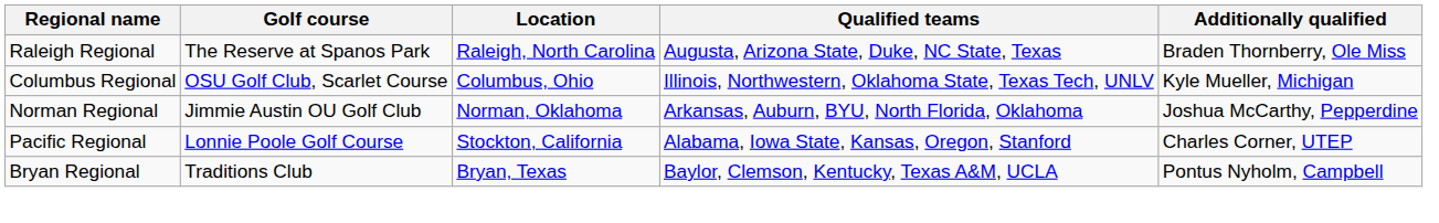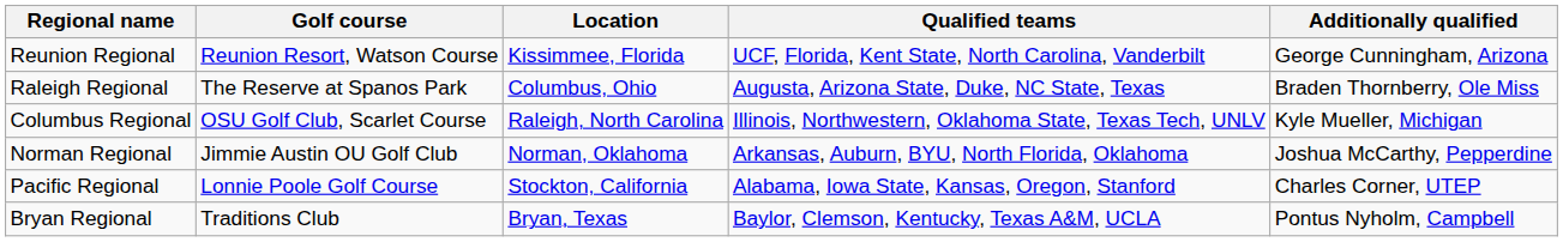 <table class="wikitable">
 <tr>
 <th>Regional name</th>
 <th>Golf course</th>
 <th>Location</th>
 <th>Qualified teams</th>
 <th>Additionally qualified</th>
 </tr>
 <tr>
+<td>Reunion Regional</td>
+<td><a href='#'>Reunion Resort</a>, Watson Course</td>
+<td><a href='#'>Kissimmee, Florida</a></td>
+<td><a href='#'>UCF</a>, <a href='#'>Florida</a>, <a href='#'>Kent State</a>, <a href='#'>North Carolina</a>, <a href='#'>Vanderbilt</a></td>
+<td>George Cunningham, <a href='#'>Arizona</a></td>
+</tr>
+<tr>
 <td>Raleigh Regional</td>
 <td>The Reserve at Spanos Park</td>
-<td><a href='#'>Raleigh, North Carolina</a></td>
+<td><a href='#'>Columbus, Ohio</a></td>
 <td><a href='#'>Augusta</a>, <a href='#'>Arizona State</a>, <a href='#'>Duke</a>, <a href='#'>NC State</a>, <a href='#'>Texas</a></td>
 <td>Braden Thornberry, <a href='#'>Ole Miss</a></td>
 </tr>
 <tr>
 <td>Columbus Regional</td>
 <td><a href='#'>OSU Golf Club</a>, Scarlet Course</td>
-<td><a href='#'>Columbus, Ohio</a></td>
+<td><a href='#'>Raleigh, North Carolina</a></td>
 <td><a href='#'>Illinois</a>, <a href='#'>Northwestern</a>, <a href='#'>Oklahoma State</a>, <a href='#'>Texas Tech</a>, <a href='#'>UNLV</a></td>
 <td>Kyle Mueller, <a href='#'>Michigan</a></td>
 </tr>
 <tr>
 <td>Norman Regional</td>
 <td>Jimmie Austin OU Golf Club</td>
 <td><a href='#'>Norman, Oklahoma</a></td>
 <td><a href='#'>Arkansas</a>, <a href='#'>Auburn</a>, <a href='#'>BYU</a>, <a href='#'>North Florida</a>, <a href='#'>Oklahoma</a></td>
 <td>Joshua McCarthy, <a href='#'>Pepperdine</a></td>
 </tr>
 <tr>
 <td>Pacific Regional</td>
 <td><a href='#'>Lonnie Poole Golf Course</a></td>
 <td><a href='#'>Stockton, California</a></td>
 <td><a href='#'>Alabama</a>, <a href='#'>Iowa State</a>, <a href='#'>Kansas</a>, <a href='#'>Oregon</a>, <a href='#'>Stanford</a></td>
 <td>Charles Corner, <a href='#'>UTEP</a></td>
 </tr>
 <tr>
 <td>Bryan Regional</td>
 <td>Traditions Club</td>
 <td><a href='#'>Bryan, Texas</a></td>
 <td><a href='#'>Baylor</a>, <a href='#'>Clemson</a>, <a href='#'>Kentucky</a>, <a href='#'>Texas A&M</a>, <a href='#'>UCLA</a></td>
 <td>Pontus Nyholm, <a href='#'>Campbell</a></td>
 </tr>
 </table>
